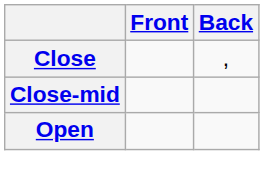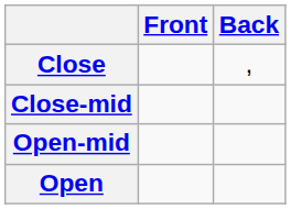 <table class="wikitable" style="text-align:center;">
 <tr>
 <th></th>
 <th><a href='#'>Front</a></th>
 <th><a href='#'>Back</a></th>
 </tr>
 <tr>
 <th><a href='#'>Close</a></th>
 <td></td>
 <td> ,  </td>
 </tr>
 <tr>
 <th><a href='#'>Close-mid</a></th>
 <td> </td>
 <td></td>
 </tr>
 <tr>
+<th><a href='#'>Open-mid</a></th>
+<td></td>
+<td> </td>
+</tr>
+<tr>
 <th><a href='#'>Open</a></th>
 <td> </td>
 <td></td>
 </tr>
 </table>
